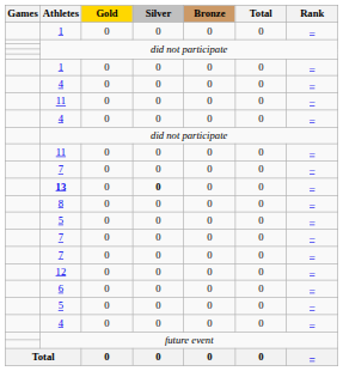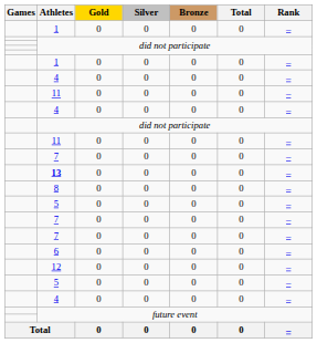 <table class="wikitable" style="text-align:center; font-size:90%;">
 <tr>
 <th>Games</th>
 <th>Athletes</th>
 <td style="background:gold; width:4.5em; font-weight:bold;">Gold</td>
 <td style="background:silver; width:4.5em; font-weight:bold;">Silver</td>
 <td style="background:#cc9966; width:4.5em; font-weight:bold;">Bronze</td>
 <th style="width:4.5em; font-weight:bold;">Total</th>
 <th style="width:4.5em; font-weight:bold;">Rank</th>
 </tr>
 <tr>
 <td align=left> </td>
 <td><a href='#'>1</a></td>
 <td>0</td>
 <td>0</td>
 <td>0</td>
 <td>0</td>
 <td><a href='#'>–</a></td>
 </tr>
 <tr>
 <td align=left> </td>
 <td colspan=6; rowspan=4><em>did not participate</em></td>
 </tr>
 <tr>
 <td align=left> </td>
 </tr>
 <tr>
 <td align=left> </td>
 </tr>
 <tr>
 <td align=left> </td>
 </tr>
 <tr>
 <td align=left> </td>
 <td><a href='#'>1</a></td>
 <td>0</td>
 <td>0</td>
 <td>0</td>
 <td>0</td>
 <td><a href='#'>–</a></td>
 </tr>
 <tr>
 <td align=left> </td>
 <td><a href='#'>4</a></td>
 <td>0</td>
 <td>0</td>
 <td>0</td>
 <td>0</td>
 <td><a href='#'>–</a></td>
 </tr>
 <tr>
 <td align=left> </td>
 <td><a href='#'>11</a></td>
 <td>0</td>
 <td>0</td>
 <td>0</td>
 <td>0</td>
 <td><a href='#'>–</a></td>
 </tr>
 <tr>
 <td align=left> </td>
 <td><a href='#'>4</a></td>
 <td>0</td>
 <td>0</td>
 <td>0</td>
 <td>0</td>
 <td><a href='#'>–</a></td>
 </tr>
 <tr>
 <td align=left> </td>
 <td colspan=6><em>did not participate</em></td>
 </tr>
 <tr>
 <td align=left> </td>
 <td><a href='#'>11</a></td>
 <td>0</td>
 <td>0</td>
 <td>0</td>
 <td>0</td>
 <td><a href='#'>–</a></td>
 </tr>
 <tr>
 <td align=left> </td>
 <td><a href='#'>7</a></td>
 <td>0</td>
 <td>0</td>
 <td>0</td>
 <td>0</td>
 <td><a href='#'>–</a></td>
 </tr>
 <tr>
 <td align=left> </td>
 <td><a href='#'><strong>13</strong></a></td>
 <td>0</td>
-<td><strong>0</strong></td>
+<td>0</td>
 <td>0</td>
 <td>0</td>
 <td><a href='#'>–</a></td>
 </tr>
 <tr>
 <td align=left> </td>
 <td><a href='#'>8</a></td>
 <td>0</td>
 <td>0</td>
 <td>0</td>
 <td>0</td>
 <td><a href='#'>–</a></td>
 </tr>
 <tr>
 <td align=left> </td>
 <td><a href='#'>5</a></td>
 <td>0</td>
 <td>0</td>
 <td>0</td>
 <td>0</td>
 <td><a href='#'>–</a></td>
 </tr>
 <tr>
 <td align=left> </td>
 <td><a href='#'>7</a></td>
 <td>0</td>
 <td>0</td>
 <td>0</td>
 <td>0</td>
 <td><a href='#'>–</a></td>
 </tr>
 <tr>
 <td align=left> </td>
 <td><a href='#'>7</a></td>
 <td>0</td>
 <td>0</td>
 <td>0</td>
 <td>0</td>
 <td><a href='#'>–</a></td>
 </tr>
 <tr>
 <td align=left> </td>
-<td><a href='#'>12</a></td>
+<td><a href='#'>6</a></td>
 <td>0</td>
 <td>0</td>
 <td>0</td>
 <td>0</td>
 <td><a href='#'>–</a></td>
 </tr>
 <tr>
 <td align=left> </td>
-<td><a href='#'>6</a></td>
+<td><a href='#'>12</a></td>
 <td>0</td>
 <td>0</td>
 <td>0</td>
 <td>0</td>
 <td><a href='#'>–</a></td>
 </tr>
 <tr>
 <td align=left> </td>
 <td><a href='#'>5</a></td>
 <td>0</td>
 <td>0</td>
 <td>0</td>
 <td>0</td>
 <td><a href='#'>–</a></td>
 </tr>
 <tr>
 <td align=left> </td>
 <td><a href='#'>4</a></td>
 <td>0</td>
 <td>0</td>
 <td>0</td>
 <td>0</td>
 <td><a href='#'>–</a></td>
 </tr>
 <tr>
 <td align=left> </td>
 <td colspan=6; rowspan=2><em>future event</em></td>
 </tr>
 <tr>
 <td align=left> </td>
 </tr>
 <tr>
 <th colspan=2>Total</th>
 <th>0</th>
 <th>0</th>
 <th>0</th>
 <th>0</th>
 <th><a href='#'>–</a></th>
 </tr>
 </table>
